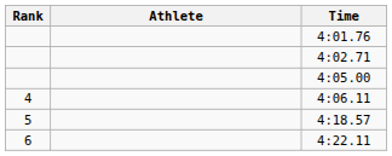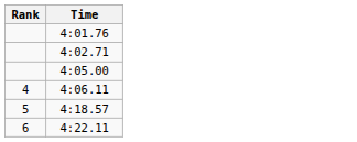 <table class=wikitable style="text-align:center">
 <tr>
 <th width=40>Rank</th>
-<th width=250>Athlete</th>
 <th width=80>Time</th>
 </tr>
 <tr>
 <td></td>
-<td align=left></td>
 <td>4:01.76</td>
 </tr>
 <tr>
 <td></td>
-<td align=left></td>
 <td>4:02.71</td>
 </tr>
 <tr>
 <td></td>
-<td align=left></td>
 <td>4:05.00</td>
 </tr>
 <tr>
 <td>4</td>
-<td align=left></td>
 <td>4:06.11</td>
 </tr>
 <tr>
 <td>5</td>
-<td align=left></td>
 <td>4:18.57</td>
 </tr>
 <tr>
 <td>6</td>
-<td align=left></td>
 <td>4:22.11</td>
 </tr>
 </table>
